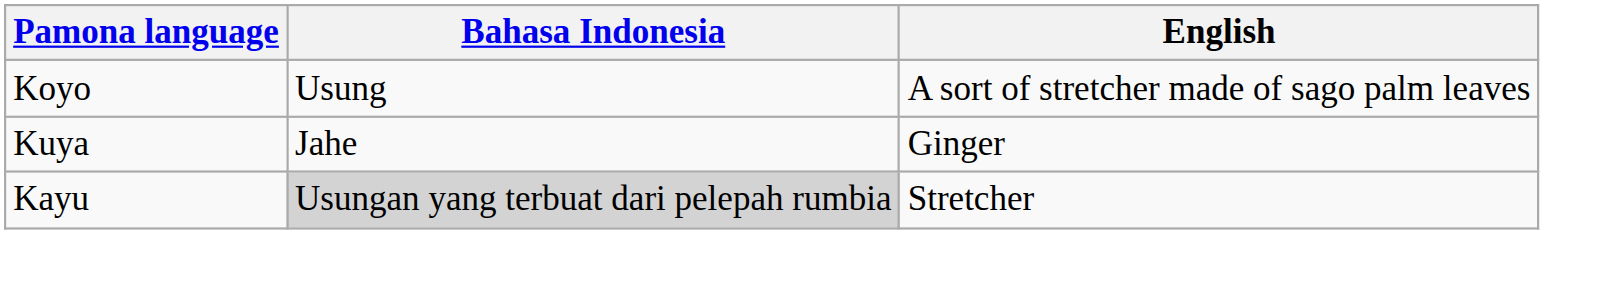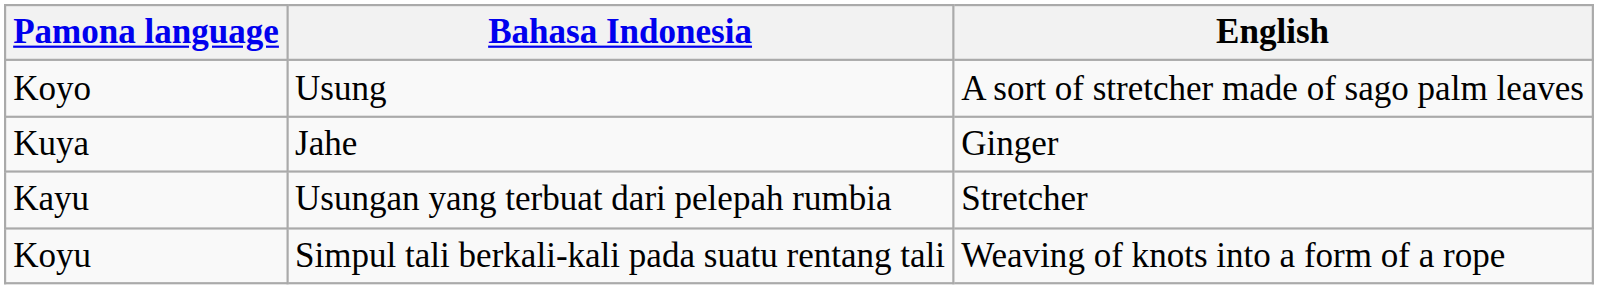 <table class="wikitable">
 <tr>
 <th><a href='#'>Pamona language</a></th>
 <th><a href='#'>Bahasa Indonesia</a></th>
 <th>English</th>
 </tr>
 <tr>
 <td>Koyo</td>
 <td>Usung</td>
 <td>A sort of stretcher made of sago palm leaves</td>
 </tr>
 <tr>
 <td>Kuya</td>
 <td>Jahe</td>
 <td>Ginger</td>
 </tr>
 <tr>
 <td>Kayu</td>
-<td style="background: lightgrey;">Usungan yang terbuat dari pelepah rumbia</td>
+<td>Usungan yang terbuat dari pelepah rumbia</td>
 <td>Stretcher</td>
 </tr>
+<tr>
+<td>Koyu</td>
+<td>Simpul tali berkali-kali pada suatu rentang tali</td>
+<td>Weaving of knots into a form of a rope</td>
+</tr>
 </table>
